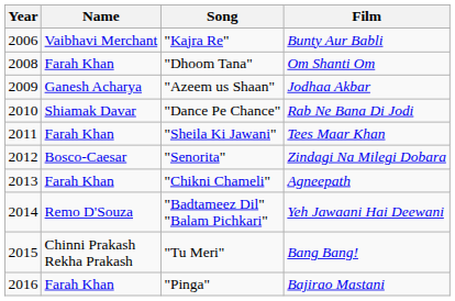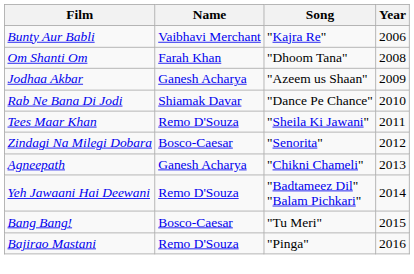 <table class="wikitable">
 <tr>
-<th>Year</th>
+<th>Film</th>
 <th>Name</th>
 <th>Song</th>
-<th>Film</th>
+<th>Year</th>
 </tr>
 <tr>
-<td>2006</td>
+<td><em><a href='#'>Bunty Aur Babli</a></em></td>
 <td><a href='#'>Vaibhavi Merchant</a></td>
 <td>"<a href='#'>Kajra Re</a>"</td>
-<td><em><a href='#'>Bunty Aur Babli</a></em></td>
+<td>2006</td>
 </tr>
 <tr>
-<td>2008</td>
+<td><em><a href='#'>Om Shanti Om</a></em></td>
 <td><a href='#'>Farah Khan</a></td>
 <td>"Dhoom Tana"</td>
-<td><em><a href='#'>Om Shanti Om</a></em></td>
+<td>2008</td>
 </tr>
 <tr>
-<td>2009</td>
+<td><em><a href='#'>Jodhaa Akbar</a></em></td>
 <td><a href='#'>Ganesh Acharya</a></td>
 <td>"Azeem us Shaan"</td>
-<td><em><a href='#'>Jodhaa Akbar</a></em></td>
+<td>2009</td>
 </tr>
 <tr>
-<td>2010</td>
+<td><em><a href='#'>Rab Ne Bana Di Jodi</a></em></td>
 <td><a href='#'>Shiamak Davar</a></td>
 <td>"Dance Pe Chance"</td>
-<td><em><a href='#'>Rab Ne Bana Di Jodi</a></em></td>
+<td>2010</td>
 </tr>
 <tr>
+<td><em><a href='#'>Tees Maar Khan</a></em></td>
+<td><a href='#'>Remo D'Souza</a></td>
+<td>"<a href='#'>Sheila Ki Jawani</a>"</td>
 <td>2011</td>
-<td><a href='#'>Farah Khan</a></td>
-<td>"<a href='#'>Sheila Ki Jawani</a>"</td>
-<td><em><a href='#'>Tees Maar Khan</a></em></td>
 </tr>
 <tr>
-<td>2012</td>
+<td><em><a href='#'>Zindagi Na Milegi Dobara</a></em></td>
 <td><a href='#'>Bosco-Caesar</a></td>
 <td>"<a href='#'>Senorita</a>"</td>
-<td><em><a href='#'>Zindagi Na Milegi Dobara</a></em></td>
+<td>2012</td>
 </tr>
 <tr>
+<td><em><a href='#'>Agneepath</a></em></td>
+<td><a href='#'>Ganesh Acharya</a></td>
+<td>"<a href='#'>Chikni Chameli</a>"</td>
 <td>2013</td>
-<td><a href='#'>Farah Khan</a></td>
-<td>"<a href='#'>Chikni Chameli</a>"</td>
-<td><em><a href='#'>Agneepath</a></em></td>
 </tr>
 <tr>
-<td>2014</td>
+<td><em><a href='#'>Yeh Jawaani Hai Deewani</a></em></td>
 <td><a href='#'>Remo D'Souza</a></td>
 <td>"<a href='#'>Badtameez Dil</a>" <br> "<a href='#'>Balam Pichkari</a>"</td>
-<td><em><a href='#'>Yeh Jawaani Hai Deewani</a></em></td>
+<td>2014</td>
 </tr>
 <tr>
+<td><em><a href='#'>Bang Bang!</a></em></td>
+<td><a href='#'>Bosco-Caesar</a></td>
+<td>"Tu Meri"</td>
 <td>2015</td>
-<td>Chinni Prakash <br> Rekha Prakash</td>
-<td>"Tu Meri"</td>
-<td><em><a href='#'>Bang Bang!</a></em></td>
 </tr>
 <tr>
+<td><em><a href='#'>Bajirao Mastani</a></em></td>
+<td><a href='#'>Remo D'Souza</a></td>
+<td>"Pinga"</td>
 <td>2016</td>
-<td><a href='#'>Farah Khan</a></td>
-<td>"Pinga"</td>
-<td><em><a href='#'>Bajirao Mastani</a></em></td>
 </tr>
 </table>
